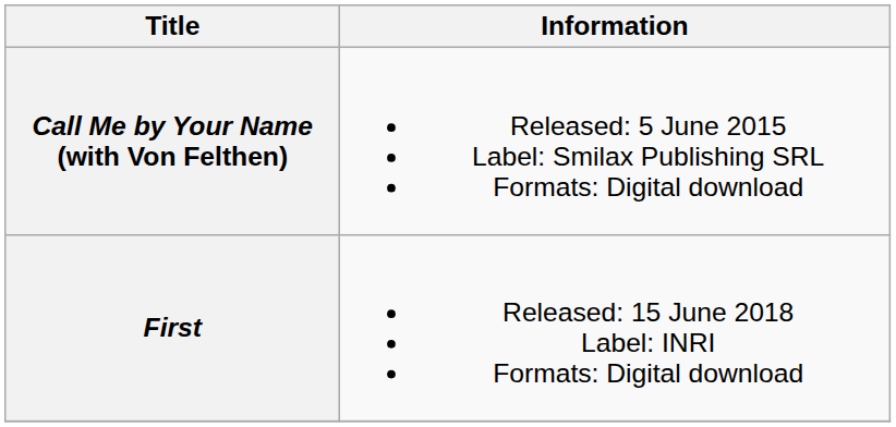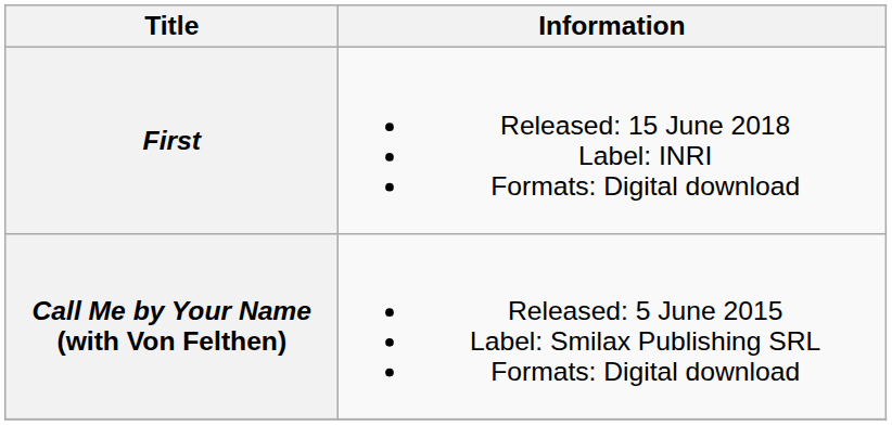 <table class="wikitable plainrowheaders" style="text-align:center;">
 <tr>
 <th scope="col" style="width:12em;" rowspan="1">Title</th>
 <th scope="col" style="width:20em;" rowspan="1">Information</th>
 </tr>
 <tr>
+<th scope="row"><em>First</em></th>
+<td><br><ul><li>Released: 15 June 2018</li><li>Label: INRI</li><li>Formats: Digital download</li></ul></td>
+</tr>
+<tr>
 <th scope="row"><em>Call Me by Your Name</em><br><span>(with Von Felthen)</span></th>
 <td><br><ul><li>Released: 5 June 2015</li><li>Label: Smilax Publishing SRL</li><li>Formats: Digital download</li></ul></td>
 </tr>
 <tr>
-<th scope="row"><em>First</em></th>
-<td><br><ul><li>Released: 15 June 2018</li><li>Label: INRI</li><li>Formats: Digital download</li></ul></td>
-</tr>
-<tr>
 </tr>
 </table>
